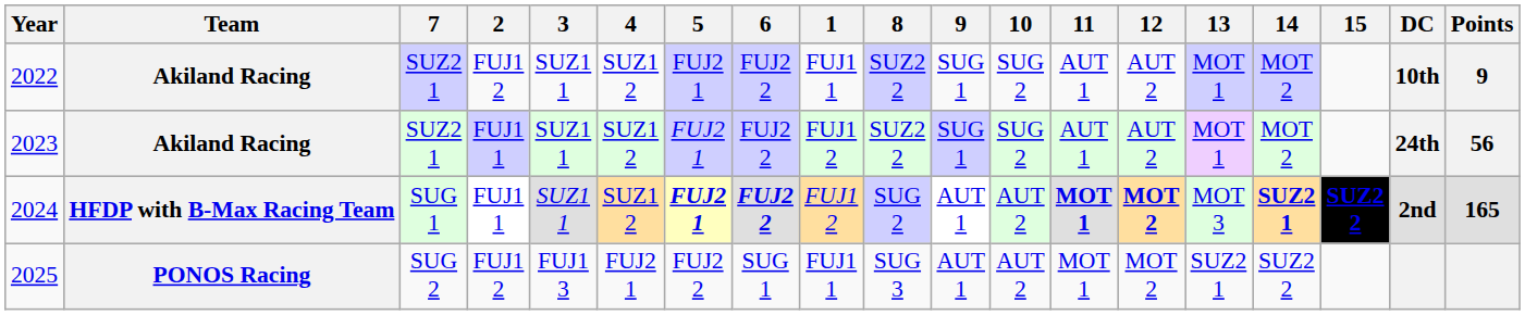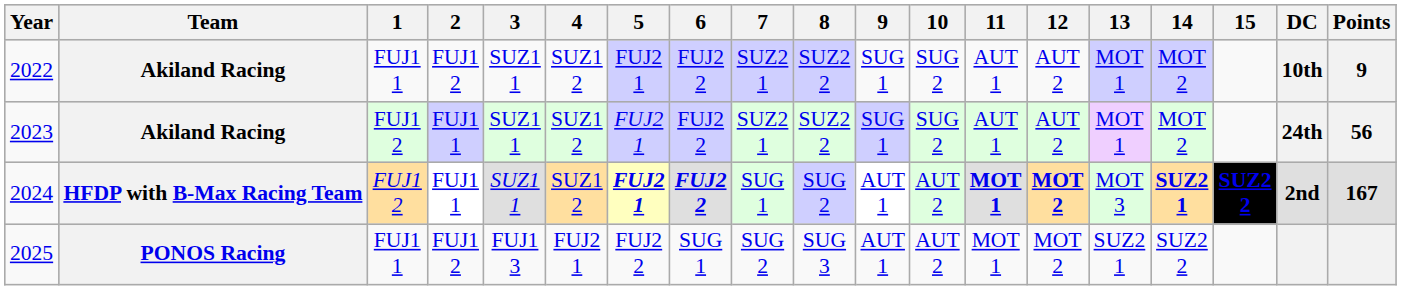 <table class="wikitable" style="text-align:center; font-size:85%">
 <tr>
 <th>Year</th>
 <th>Team</th>
-<th>7</th>
+<th>1</th>
 <th>2</th>
 <th>3</th>
 <th>4</th>
 <th>5</th>
 <th>6</th>
-<th>1</th>
+<th>7</th>
 <th>8</th>
 <th>9</th>
 <th>10</th>
 <th>11</th>
 <th>12</th>
 <th>13</th>
 <th>14</th>
 <th>15</th>
 <th>DC</th>
 <th>Points</th>
 </tr>
 <tr>
 <td><a href='#'>2022</a></td>
 <th>Akiland Racing</th>
-<td style="background:#CFCFFF;"><a href='#'>SUZ2<br>1</a><br></td>
+<td style="background:#;"><a href='#'>FUJ1<br>1</a></td>
 <td style="background:#;"><a href='#'>FUJ1<br>2</a></td>
 <td style="background:#;"><a href='#'>SUZ1<br>1</a></td>
 <td style="background:#;"><a href='#'>SUZ1<br>2</a></td>
 <td style="background:#CFCFFF;"><a href='#'>FUJ2<br>1</a><br></td>
 <td style="background:#CFCFFF;"><a href='#'>FUJ2<br>2</a><br></td>
-<td style="background:#;"><a href='#'>FUJ1<br>1</a></td>
+<td style="background:#CFCFFF;"><a href='#'>SUZ2<br>1</a><br></td>
 <td style="background:#CFCFFF;"><a href='#'>SUZ2<br>2</a><br></td>
 <td style="background:#;"><a href='#'>SUG<br>1</a></td>
 <td style="background:#;"><a href='#'>SUG<br>2</a></td>
 <td style="background:#;"><a href='#'>AUT<br>1</a></td>
 <td style="background:#;"><a href='#'>AUT<br>2</a></td>
 <td style="background:#CFCFFF;"><a href='#'>MOT<br>1</a><br></td>
 <td style="background:#CFCFFF;"><a href='#'>MOT<br>2</a><br></td>
 <td></td>
 <th>10th</th>
 <th>9</th>
 </tr>
 <tr>
 <td><a href='#'>2023</a></td>
 <th>Akiland Racing</th>
-<td style="background:#DFFFDF;"><a href='#'>SUZ2<br>1</a><br></td>
+<td style="background:#DFFFDF;"><a href='#'>FUJ1<br>2</a><br></td>
 <td style="background:#CFCFFF;"><a href='#'>FUJ1<br>1</a><br></td>
 <td style="background:#DFFFDF;"><a href='#'>SUZ1<br>1</a><br></td>
 <td style="background:#DFFFDF;"><a href='#'>SUZ1<br>2</a><br></td>
 <td style="background:#CFCFFF;"><em><a href='#'>FUJ2<br>1</a></em><br></td>
 <td style="background:#CFCFFF;"><a href='#'>FUJ2<br>2</a><br></td>
-<td style="background:#DFFFDF;"><a href='#'>FUJ1<br>2</a><br></td>
+<td style="background:#DFFFDF;"><a href='#'>SUZ2<br>1</a><br></td>
 <td style="background:#DFFFDF;"><a href='#'>SUZ2<br>2</a><br></td>
 <td style="background:#CFCFFF;"><a href='#'>SUG<br>1</a><br></td>
 <td style="background:#DFFFDF;"><a href='#'>SUG<br>2</a><br></td>
 <td style="background:#DFFFDF;"><a href='#'>AUT<br>1</a><br></td>
 <td style="background:#DFFFDF;"><a href='#'>AUT<br>2</a><br></td>
 <td style="background:#EFCFFF;"><a href='#'>MOT<br>1</a><br></td>
 <td style="background:#DFFFDF;"><a href='#'>MOT<br>2</a><br></td>
 <td></td>
 <th>24th</th>
 <th>56</th>
 </tr>
 <tr>
 <td><a href='#'>2024</a></td>
 <th nowrap><a href='#'>HFDP</a> with <a href='#'>B-Max Racing Team</a></th>
-<td style="background:#DFFFDF;"><a href='#'>SUG<br>1</a><br></td>
+<td style="background:#FFDF9F;"><em><a href='#'>FUJ1<br>2</a></em><br></td>
 <td style="background:#FFFFFF;"><a href='#'>FUJ1<br>1</a><br></td>
 <td style="background:#DFDFDF;"><em><a href='#'>SUZ1<br>1</a></em><br></td>
 <td style="background:#FFDF9F;"><a href='#'>SUZ1<br>2</a><br></td>
 <td style="background:#FFFFBF;"><strong><em><a href='#'>FUJ2<br>1</a></em></strong><br></td>
 <td style="background:#DFDFDF;"><strong><em><a href='#'>FUJ2<br>2</a></em></strong><br></td>
-<td style="background:#FFDF9F;"><em><a href='#'>FUJ1<br>2</a></em><br></td>
+<td style="background:#DFFFDF;"><a href='#'>SUG<br>1</a><br></td>
 <td style="background:#CFCFFF;"><a href='#'>SUG<br>2</a><br></td>
 <td style="background:#FFFFFF;"><a href='#'>AUT<br>1</a><br></td>
 <td style="background:#DFFFDF;"><a href='#'>AUT<br>2</a><br></td>
 <td style="background:#DFDFDF;"><strong><a href='#'>MOT<br>1</a></strong><br></td>
 <td style="background:#FFDF9F;"><strong><a href='#'>MOT<br>2</a></strong><br></td>
 <td style="background:#DFFFDF;"><a href='#'>MOT<br>3</a><br></td>
 <td style="background:#FFDF9F;"><strong><a href='#'>SUZ2<br>1</a></strong><br></td>
 <td style="background:#000000;color:white"><strong><a href='#'><span>SUZ2<br>2</span></a></strong><br></td>
 <th style="background:#DFDFDF;">2nd</th>
-<th style="background:#DFDFDF;">165</th>
+<th style="background:#DFDFDF;">167</th>
 </tr>
 <tr>
 <td><a href='#'>2025</a></td>
 <th nowrap><a href='#'>PONOS Racing</a></th>
-<td style="background:#;"><a href='#'>SUG<br>2</a><br></td>
+<td style="background:#;"><a href='#'>FUJ1<br>1</a><br></td>
 <td style="background:#;"><a href='#'>FUJ1<br>2</a><br></td>
 <td style="background:#;"><a href='#'>FUJ1<br>3</a><br></td>
 <td style="background:#;"><a href='#'>FUJ2<br>1</a><br></td>
 <td style="background:#;"><a href='#'>FUJ2<br>2</a><br></td>
 <td style="background:#;"><a href='#'>SUG<br>1</a><br></td>
-<td style="background:#;"><a href='#'>FUJ1<br>1</a><br></td>
+<td style="background:#;"><a href='#'>SUG<br>2</a><br></td>
 <td style="background:#;"><a href='#'>SUG<br>3</a><br></td>
 <td style="background:#;"><a href='#'>AUT<br>1</a><br></td>
 <td style="background:#;"><a href='#'>AUT<br>2</a><br></td>
 <td style="background:#;"><a href='#'>MOT<br>1</a><br></td>
 <td style="background:#;"><a href='#'>MOT<br>2</a><br></td>
 <td style="background:#;"><a href='#'>SUZ2<br>1</a><br></td>
 <td style="background:#;"><a href='#'>SUZ2<br>2</a><br></td>
 <td></td>
 <th></th>
 <th></th>
 </tr>
 </table>
